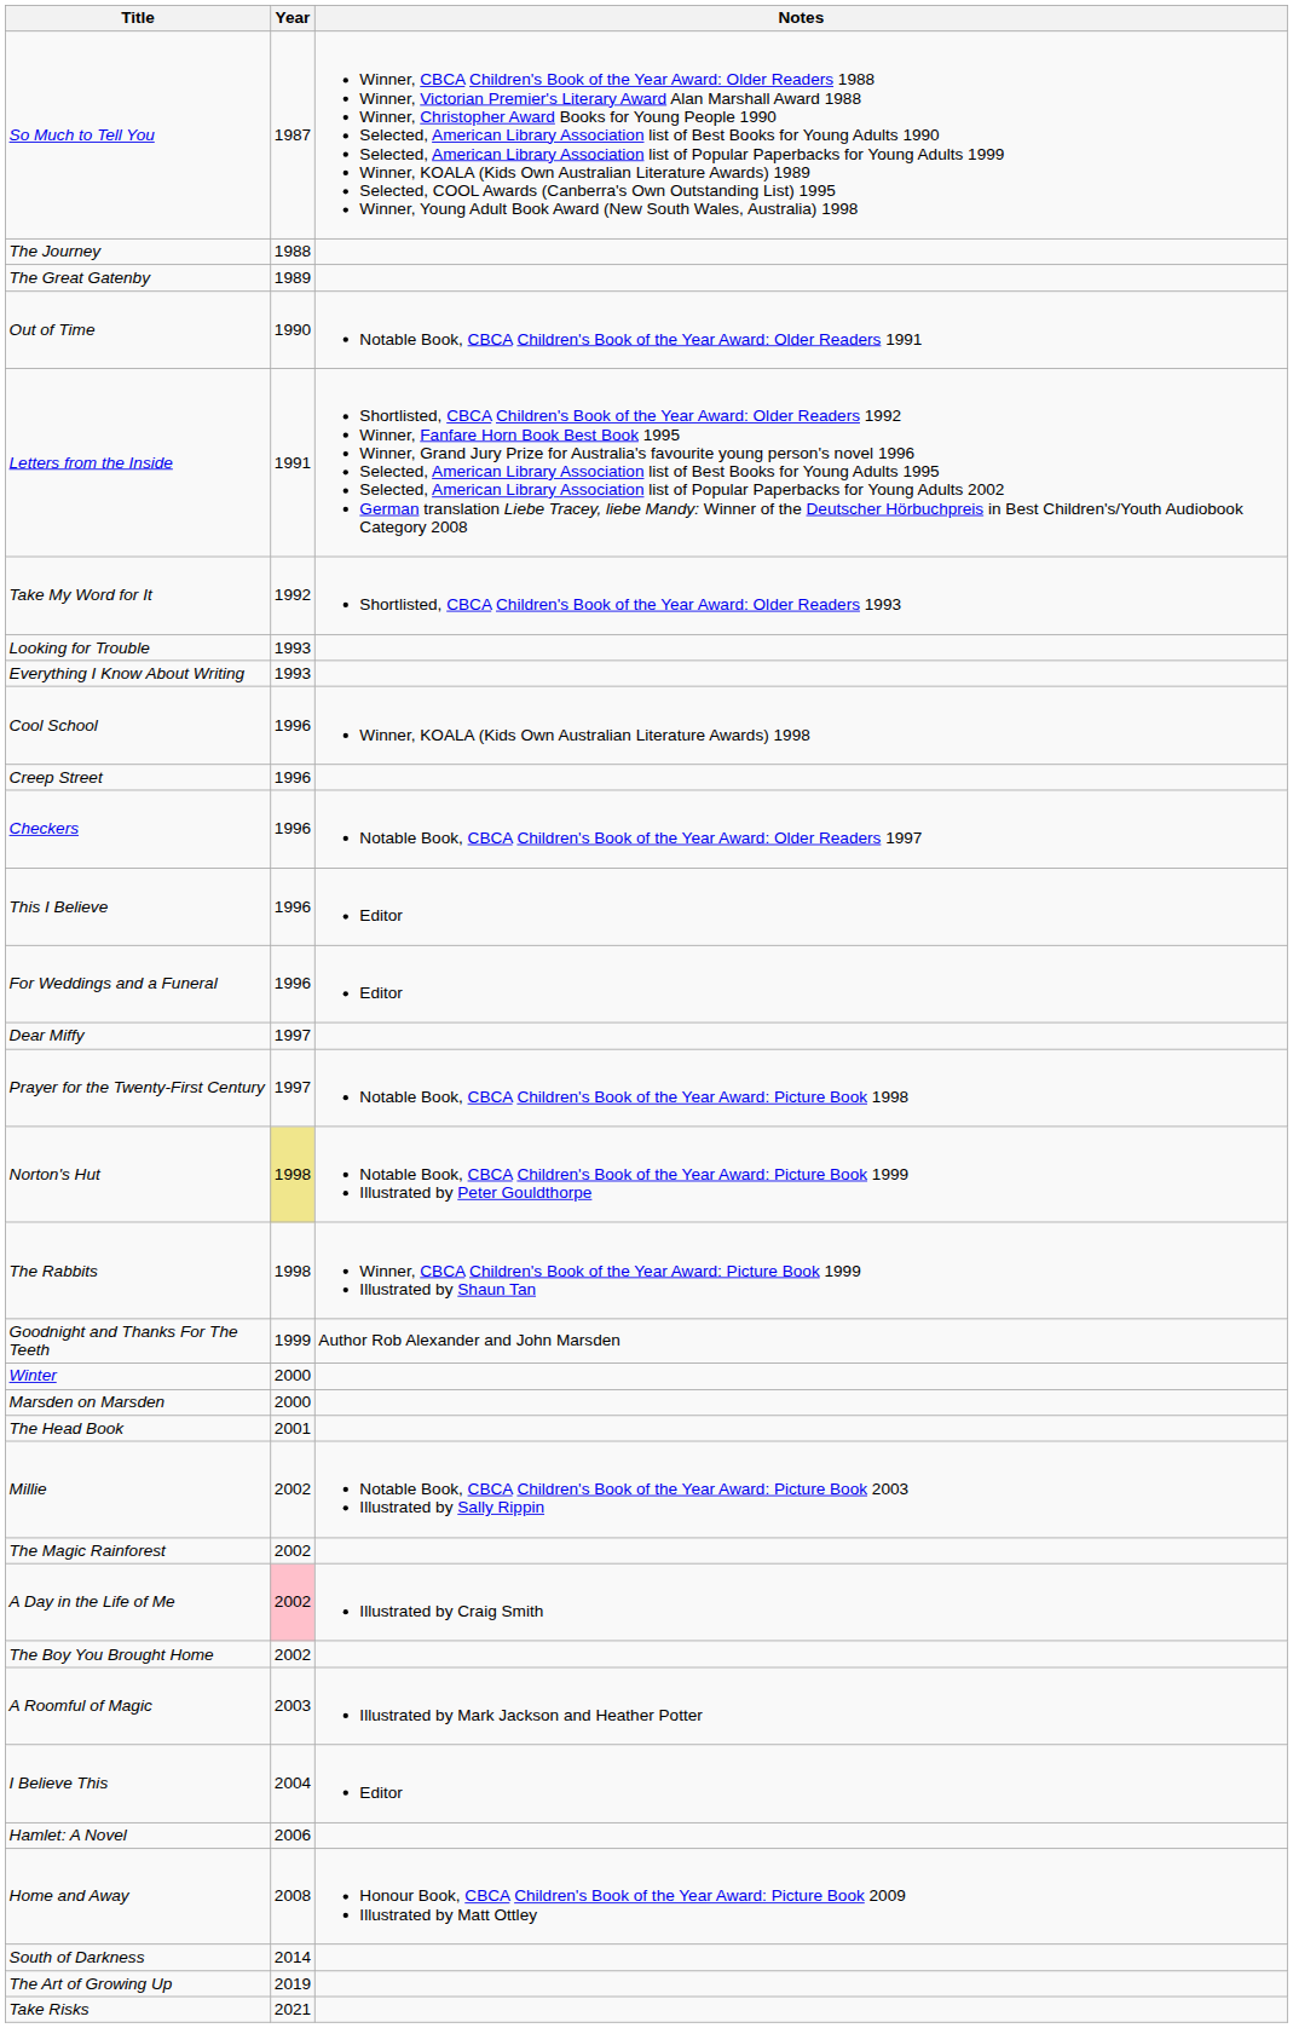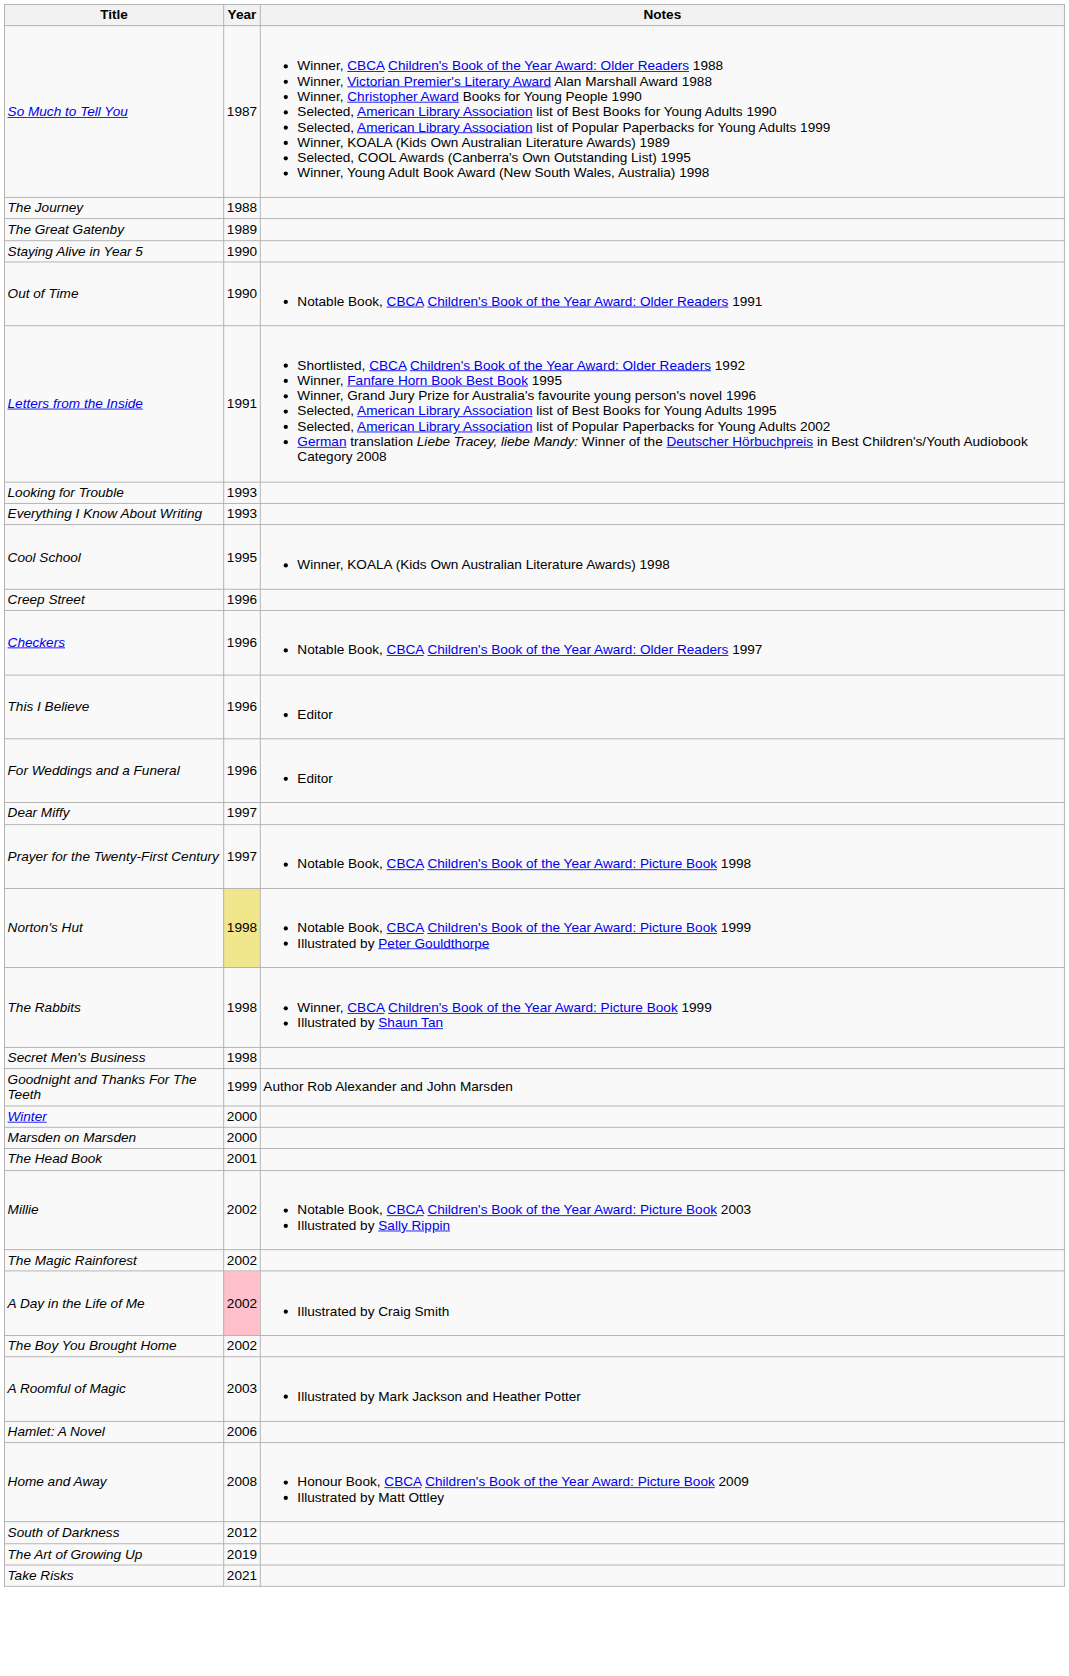 <table class="wikitable">
 <tr>
 <th>Title</th>
 <th>Year</th>
 <th>Notes</th>
 </tr>
 <tr>
 <td><em><a href='#'>So Much to Tell You</a></em></td>
 <td>1987</td>
 <td><br><ul><li>Winner, <a href='#'>CBCA</a> <a href='#'>Children's Book of the Year Award: Older Readers</a> 1988</li><li>Winner, <a href='#'>Victorian Premier's Literary Award</a> Alan Marshall Award 1988</li><li>Winner, <a href='#'>Christopher Award</a> Books for Young People 1990</li><li>Selected, <a href='#'>American Library Association</a> list of Best Books for Young Adults 1990</li><li>Selected, <a href='#'>American Library Association</a> list of Popular Paperbacks for Young Adults 1999</li><li>Winner, KOALA (Kids Own Australian Literature Awards) 1989</li><li>Selected, COOL Awards (Canberra's Own Outstanding List) 1995</li><li>Winner, Young Adult Book Award (New South Wales, Australia) 1998</li></ul></td>
 </tr>
 <tr>
 <td><em>The Journey</em></td>
 <td>1988</td>
 <td></td>
 </tr>
 <tr>
 <td><em>The Great Gatenby</em></td>
 <td>1989</td>
 <td></td>
 </tr>
 <tr>
+<td><em>Staying Alive in Year 5</em></td>
+<td>1990</td>
+<td></td>
+</tr>
+<tr>
 <td><em>Out of Time</em></td>
 <td>1990</td>
 <td><br><ul><li>Notable Book, <a href='#'>CBCA</a> <a href='#'>Children's Book of the Year Award: Older Readers</a> 1991</li></ul></td>
 </tr>
 <tr>
 <td><em><a href='#'>Letters from the Inside</a></em></td>
 <td>1991</td>
 <td><br><ul><li>Shortlisted, <a href='#'>CBCA</a> <a href='#'>Children's Book of the Year Award: Older Readers</a> 1992</li><li>Winner, <a href='#'>Fanfare Horn Book Best Book</a> 1995</li><li>Winner, Grand Jury Prize for Australia's favourite young person's novel 1996</li><li>Selected, <a href='#'>American Library Association</a> list of Best Books for Young Adults 1995</li><li>Selected, <a href='#'>American Library Association</a> list of Popular Paperbacks for Young Adults 2002</li><li><a href='#'>German</a> translation <em>Liebe Tracey, liebe Mandy:</em> Winner of the <a href='#'>Deutscher Hörbuchpreis</a> in Best Children's/Youth Audiobook Category 2008</li></ul></td>
-</tr>
-<tr>
-<td><em>Take My Word for It</em></td>
-<td>1992</td>
-<td><br><ul><li>Shortlisted, <a href='#'>CBCA</a> <a href='#'>Children's Book of the Year Award: Older Readers</a> 1993</li></ul></td>
 </tr>
 <tr>
 <td><em>Looking for Trouble</em></td>
 <td>1993</td>
 <td></td>
 </tr>
 <tr>
 <td><em>Everything I Know About Writing</em></td>
 <td>1993</td>
 <td></td>
 </tr>
 <tr>
 <td><em>Cool School</em></td>
-<td>1996</td>
+<td>1995</td>
 <td><br><ul><li>Winner, KOALA (Kids Own Australian Literature Awards) 1998</li></ul></td>
 </tr>
 <tr>
 <td><em>Creep Street</em></td>
 <td>1996</td>
 <td></td>
 </tr>
 <tr>
 <td><em><a href='#'>Checkers</a></em></td>
 <td>1996</td>
 <td><br><ul><li>Notable Book, <a href='#'>CBCA</a> <a href='#'>Children's Book of the Year Award: Older Readers</a> 1997</li></ul></td>
 </tr>
 <tr>
 <td><em>This I Believe</em></td>
 <td>1996</td>
 <td><br><ul><li>Editor</li></ul></td>
 </tr>
 <tr>
 <td><em>For Weddings and a Funeral</em></td>
 <td>1996</td>
 <td><br><ul><li>Editor</li></ul></td>
 </tr>
 <tr>
 <td><em>Dear Miffy</em></td>
 <td>1997</td>
 <td></td>
 </tr>
 <tr>
 <td><em>Prayer for the Twenty-First Century</em></td>
 <td>1997</td>
 <td><br><ul><li>Notable Book, <a href='#'>CBCA</a> <a href='#'>Children's Book of the Year Award: Picture Book</a> 1998</li></ul></td>
 </tr>
 <tr>
 <td><em>Norton's Hut</em></td>
 <td style="background: khaki;">1998</td>
 <td><br><ul><li>Notable Book, <a href='#'>CBCA</a> <a href='#'>Children's Book of the Year Award: Picture Book</a> 1999</li><li>Illustrated by <a href='#'>Peter Gouldthorpe</a></li></ul></td>
 </tr>
 <tr>
 <td><em>The Rabbits</em></td>
 <td>1998</td>
 <td><br><ul><li>Winner, <a href='#'>CBCA</a> <a href='#'>Children's Book of the Year Award: Picture Book</a> 1999</li><li>Illustrated by <a href='#'>Shaun Tan</a></li></ul></td>
+</tr>
+<tr>
+<td><em>Secret Men's Business</em></td>
+<td>1998</td>
+<td></td>
 </tr>
 <tr>
 <td><em>Goodnight and Thanks For The Teeth</em></td>
 <td>1999</td>
 <td>Author Rob Alexander and John Marsden<br></td>
 </tr>
 <tr>
 <td><em><a href='#'>Winter</a></em></td>
 <td>2000</td>
 <td></td>
 </tr>
 <tr>
 <td><em>Marsden on Marsden</em></td>
 <td>2000</td>
 <td></td>
 </tr>
 <tr>
 <td><em>The Head Book</em></td>
 <td>2001</td>
 <td></td>
 </tr>
 <tr>
 <td><em>Millie</em></td>
 <td>2002</td>
 <td><br><ul><li>Notable Book, <a href='#'>CBCA</a> <a href='#'>Children's Book of the Year Award: Picture Book</a> 2003</li><li>Illustrated by <a href='#'>Sally Rippin</a></li></ul></td>
 </tr>
 <tr>
 <td><em>The Magic Rainforest</em></td>
 <td>2002</td>
 <td></td>
 </tr>
 <tr>
 <td><em>A Day in the Life of Me</em></td>
 <td style="background: pink;">2002</td>
 <td><br><ul><li>Illustrated by Craig Smith</li></ul></td>
 </tr>
 <tr>
 <td><em>The Boy You Brought Home</em></td>
 <td>2002</td>
 <td></td>
 </tr>
 <tr>
 <td><em>A Roomful of Magic</em></td>
 <td>2003</td>
 <td><br><ul><li>Illustrated by Mark Jackson and Heather Potter</li></ul></td>
 </tr>
 <tr>
-<td><em>I Believe This</em></td>
-<td>2004</td>
-<td><br><ul><li>Editor</li></ul></td>
-</tr>
-<tr>
 <td><em>Hamlet: A Novel</em></td>
 <td>2006</td>
 <td></td>
 </tr>
 <tr>
 <td><em>Home and Away</em></td>
 <td>2008</td>
 <td><br><ul><li>Honour Book, <a href='#'>CBCA</a> <a href='#'>Children's Book of the Year Award: Picture Book</a> 2009</li><li>Illustrated by Matt Ottley</li></ul></td>
 </tr>
 <tr>
 <td><em>South of Darkness</em></td>
-<td>2014</td>
+<td>2012</td>
 <td></td>
 </tr>
 <tr>
 <td><em>The Art of Growing Up</em></td>
 <td>2019</td>
 <td></td>
 </tr>
 <tr>
 <td><em>Take Risks</em></td>
 <td>2021</td>
 <td></td>
 </tr>
 </table>
